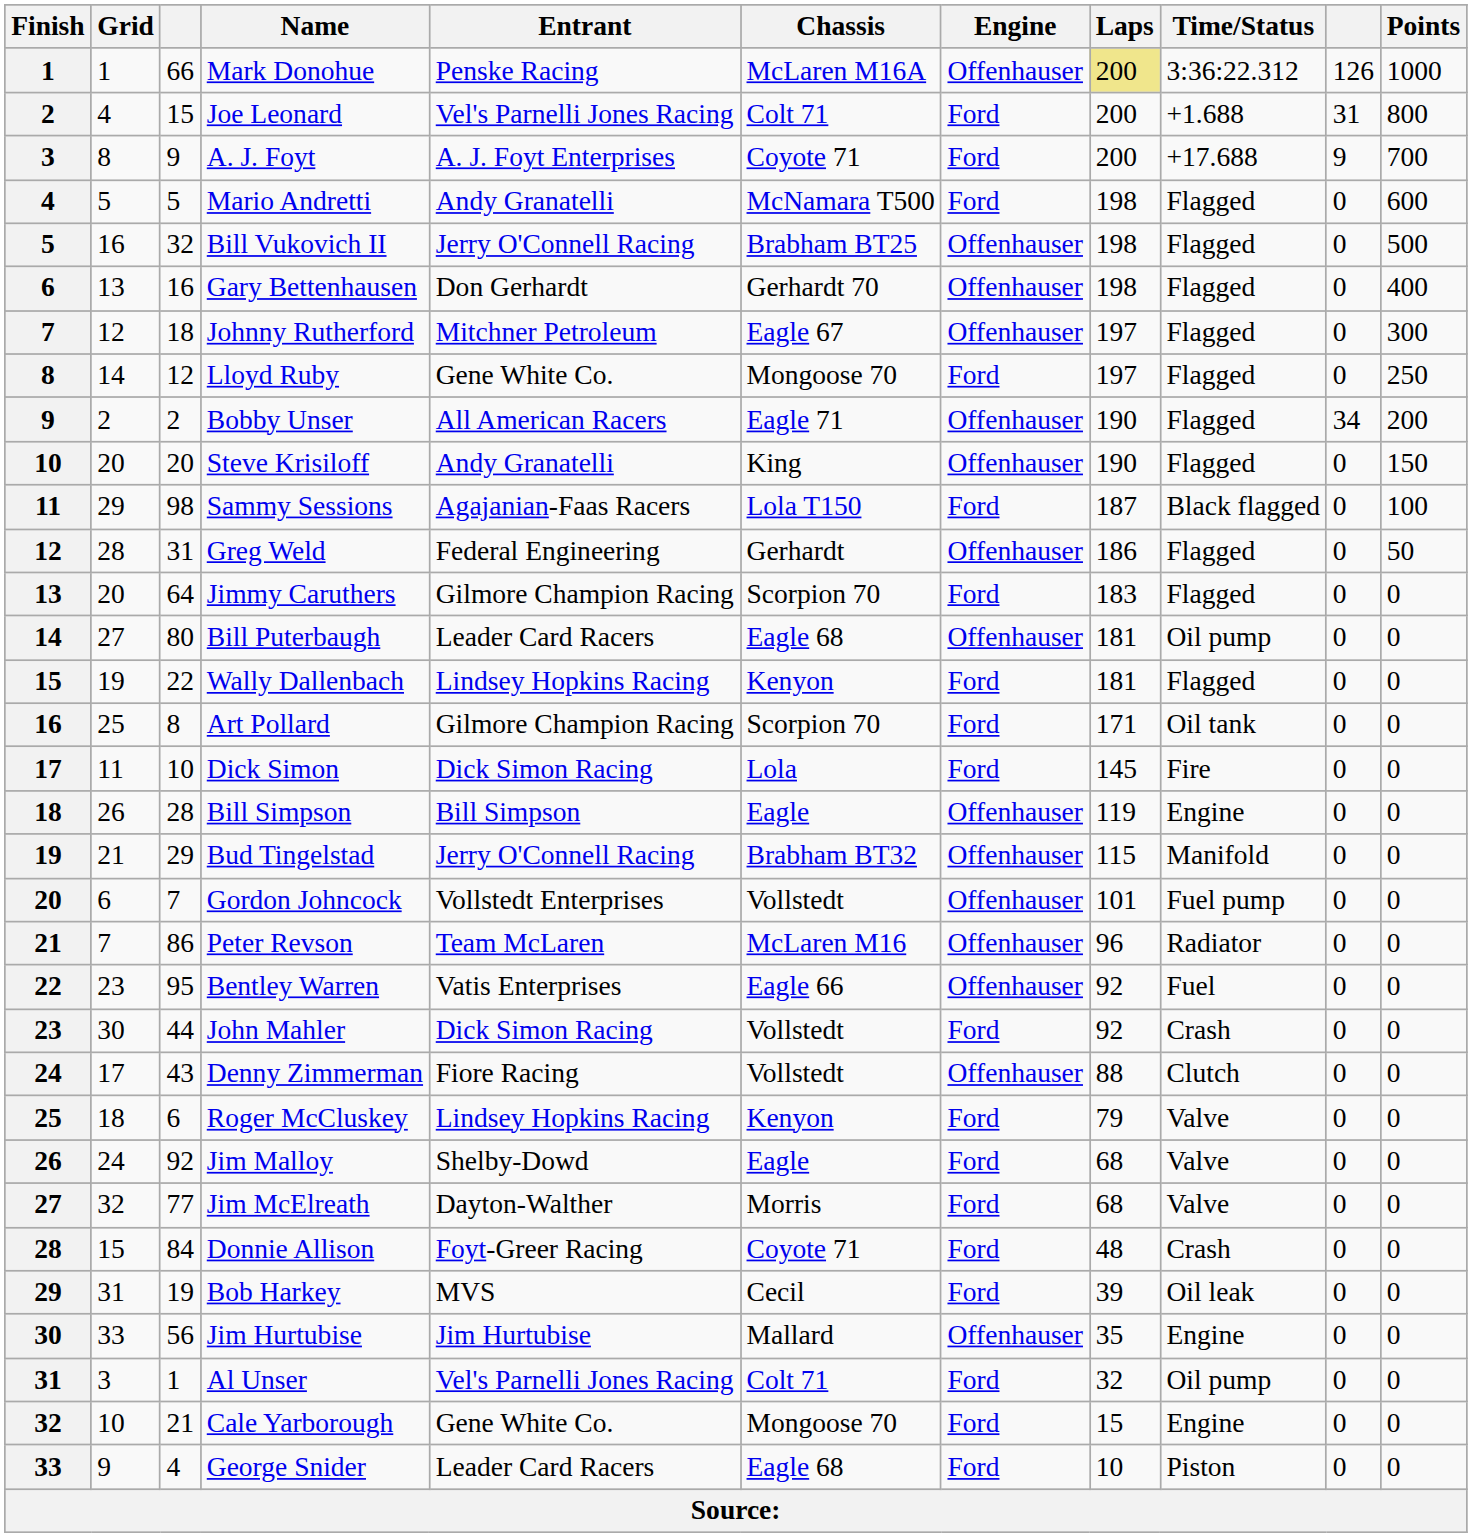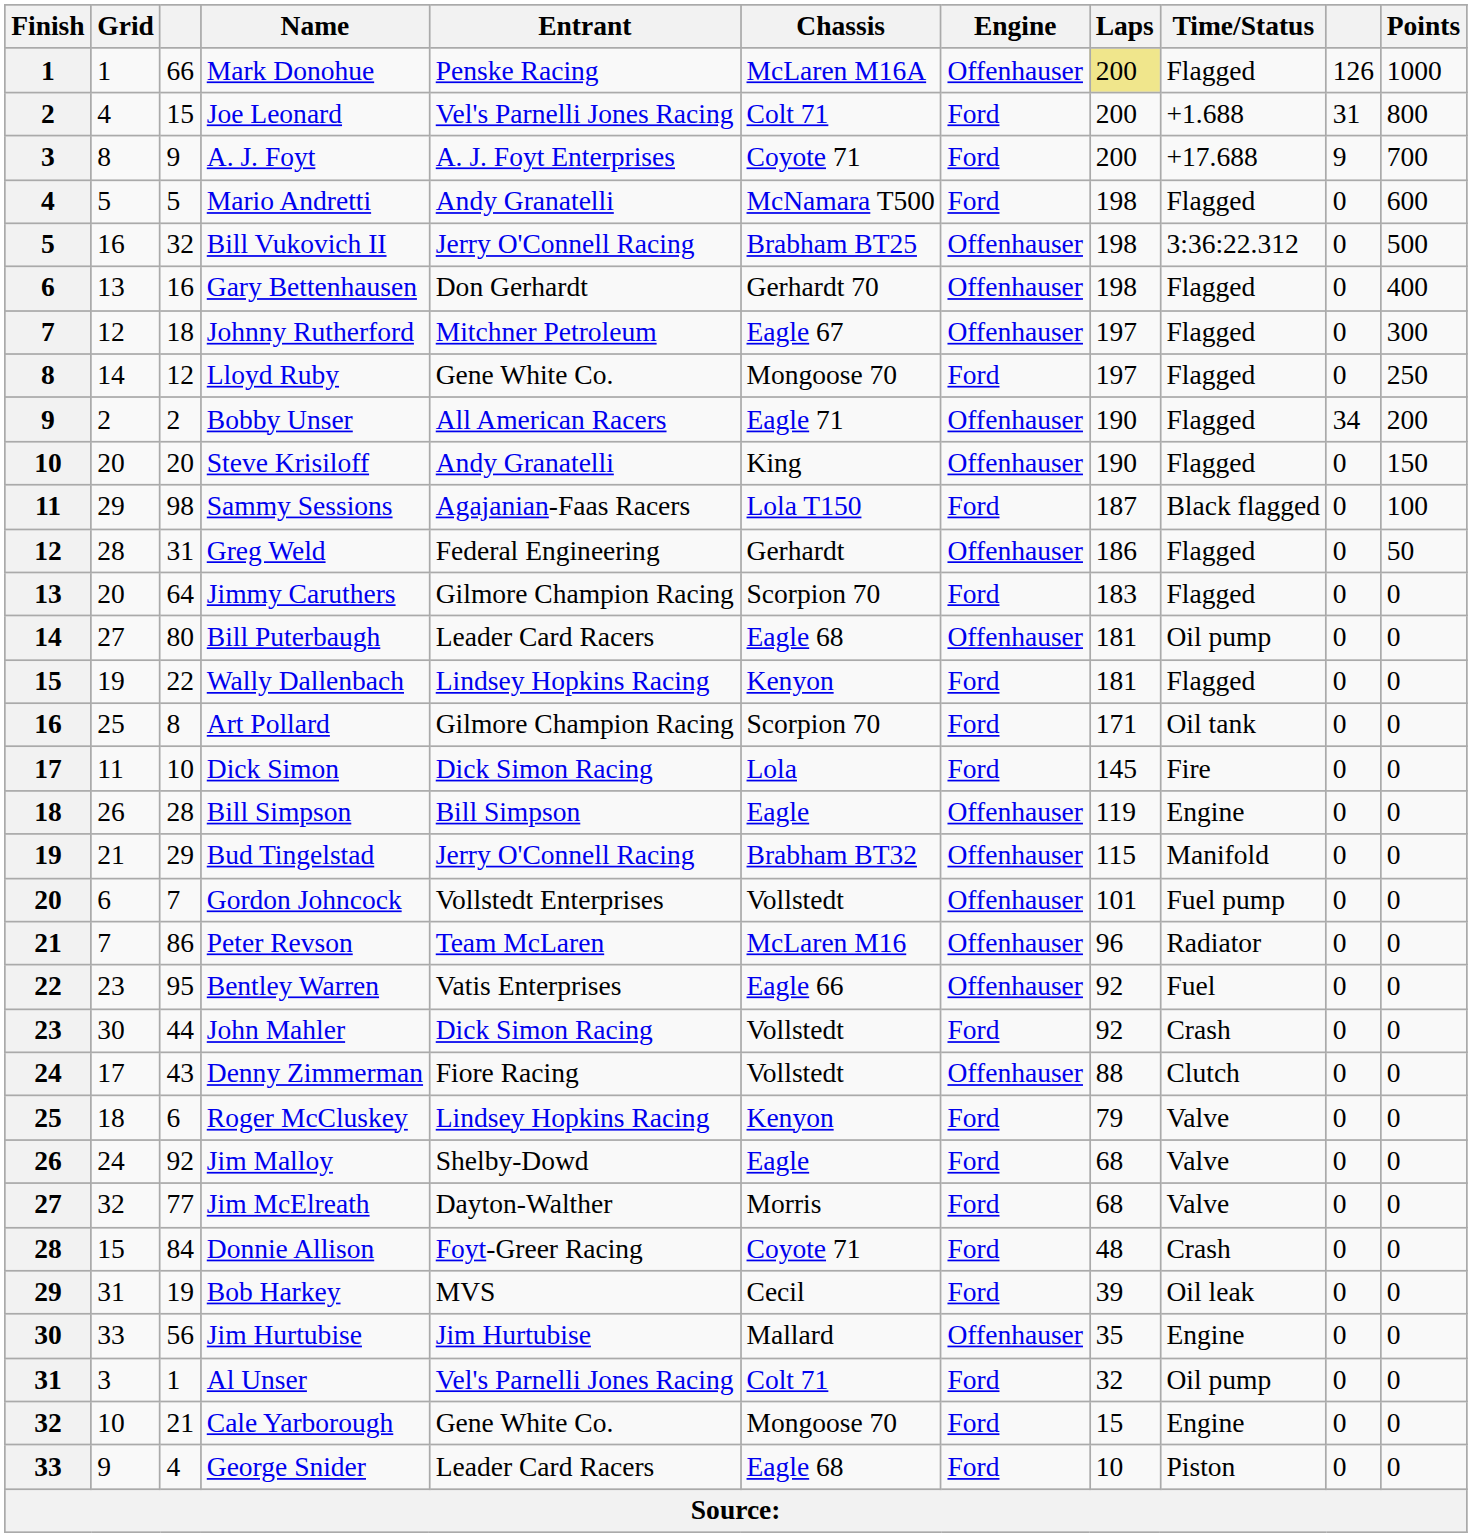 <table class="wikitable">
 <tr>
 <th>Finish</th>
 <th>Grid</th>
 <th></th>
 <th>Name</th>
 <th>Entrant</th>
 <th>Chassis</th>
 <th>Engine</th>
 <th>Laps</th>
 <th>Time/Status</th>
 <th></th>
 <th>Points</th>
 </tr>
 <tr>
 <th>1</th>
 <td>1</td>
 <td>66</td>
 <td> <a href='#'>Mark Donohue</a></td>
 <td><a href='#'>Penske Racing</a></td>
 <td><a href='#'>McLaren M16A</a></td>
 <td><a href='#'>Offenhauser</a></td>
 <td style="background: khaki;">200</td>
-<td>3:36:22.312</td>
+<td>Flagged</td>
 <td>126</td>
 <td>1000</td>
 </tr>
 <tr>
 <th>2</th>
 <td>4</td>
 <td>15</td>
 <td> <a href='#'>Joe Leonard</a></td>
 <td><a href='#'>Vel's Parnelli Jones Racing</a></td>
 <td><a href='#'>Colt 71</a></td>
 <td><a href='#'>Ford</a></td>
 <td>200</td>
 <td>+1.688</td>
 <td>31</td>
 <td>800</td>
 </tr>
 <tr>
 <th>3</th>
 <td>8</td>
 <td>9</td>
 <td> <a href='#'>A. J. Foyt</a></td>
 <td><a href='#'>A. J. Foyt Enterprises</a></td>
 <td><a href='#'>Coyote</a> 71</td>
 <td><a href='#'>Ford</a></td>
 <td>200</td>
 <td>+17.688</td>
 <td>9</td>
 <td>700</td>
 </tr>
 <tr>
 <th>4</th>
 <td>5</td>
 <td>5</td>
 <td> <a href='#'>Mario Andretti</a></td>
 <td><a href='#'>Andy Granatelli</a></td>
 <td><a href='#'>McNamara</a> T500</td>
 <td><a href='#'>Ford</a></td>
 <td>198</td>
 <td>Flagged</td>
 <td>0</td>
 <td>600</td>
 </tr>
 <tr>
 <th>5</th>
 <td>16</td>
 <td>32</td>
 <td> <a href='#'>Bill Vukovich II</a></td>
 <td><a href='#'>Jerry O'Connell Racing</a></td>
 <td><a href='#'>Brabham BT25</a></td>
 <td><a href='#'>Offenhauser</a></td>
 <td>198</td>
-<td>Flagged</td>
+<td>3:36:22.312</td>
 <td>0</td>
 <td>500</td>
 </tr>
 <tr>
 <th>6</th>
 <td>13</td>
 <td>16</td>
 <td> <a href='#'>Gary Bettenhausen</a></td>
 <td>Don Gerhardt</td>
 <td>Gerhardt 70</td>
 <td><a href='#'>Offenhauser</a></td>
 <td>198</td>
 <td>Flagged</td>
 <td>0</td>
 <td>400</td>
 </tr>
 <tr>
 <th>7</th>
 <td>12</td>
 <td>18</td>
 <td> <a href='#'>Johnny Rutherford</a></td>
 <td><a href='#'>Mitchner Petroleum</a></td>
 <td><a href='#'>Eagle</a> 67</td>
 <td><a href='#'>Offenhauser</a></td>
 <td>197</td>
 <td>Flagged</td>
 <td>0</td>
 <td>300</td>
 </tr>
 <tr>
 <th>8</th>
 <td>14</td>
 <td>12</td>
 <td> <a href='#'>Lloyd Ruby</a></td>
 <td>Gene White Co.</td>
 <td>Mongoose 70</td>
 <td><a href='#'>Ford</a></td>
 <td>197</td>
 <td>Flagged</td>
 <td>0</td>
 <td>250</td>
 </tr>
 <tr>
 <th>9</th>
 <td>2</td>
 <td>2</td>
 <td> <a href='#'>Bobby Unser</a></td>
 <td><a href='#'>All American Racers</a></td>
 <td><a href='#'>Eagle</a> 71</td>
 <td><a href='#'>Offenhauser</a></td>
 <td>190</td>
 <td>Flagged</td>
 <td>34</td>
 <td>200</td>
 </tr>
 <tr>
 <th>10</th>
 <td>20</td>
 <td>20</td>
 <td> <a href='#'>Steve Krisiloff</a></td>
 <td><a href='#'>Andy Granatelli</a></td>
 <td>King</td>
 <td><a href='#'>Offenhauser</a></td>
 <td>190</td>
 <td>Flagged</td>
 <td>0</td>
 <td>150</td>
 </tr>
 <tr>
 <th>11</th>
 <td>29</td>
 <td>98</td>
 <td> <a href='#'>Sammy Sessions</a></td>
 <td><a href='#'>Agajanian</a>-Faas Racers</td>
 <td><a href='#'>Lola T150</a></td>
 <td><a href='#'>Ford</a></td>
 <td>187</td>
 <td>Black flagged</td>
 <td>0</td>
 <td>100</td>
 </tr>
 <tr>
 <th>12</th>
 <td>28</td>
 <td>31</td>
 <td> <a href='#'>Greg Weld</a></td>
 <td>Federal Engineering</td>
 <td>Gerhardt</td>
 <td><a href='#'>Offenhauser</a></td>
 <td>186</td>
 <td>Flagged</td>
 <td>0</td>
 <td>50</td>
 </tr>
 <tr>
 <th>13</th>
 <td>20</td>
 <td>64</td>
 <td> <a href='#'>Jimmy Caruthers</a></td>
 <td>Gilmore Champion Racing</td>
 <td>Scorpion 70</td>
 <td><a href='#'>Ford</a></td>
 <td>183</td>
 <td>Flagged</td>
 <td>0</td>
 <td>0</td>
 </tr>
 <tr>
 <th>14</th>
 <td>27</td>
 <td>80</td>
 <td> <a href='#'>Bill Puterbaugh</a></td>
 <td>Leader Card Racers</td>
 <td><a href='#'>Eagle</a> 68</td>
 <td><a href='#'>Offenhauser</a></td>
 <td>181</td>
 <td>Oil pump</td>
 <td>0</td>
 <td>0</td>
 </tr>
 <tr>
 <th>15</th>
 <td>19</td>
 <td>22</td>
 <td> <a href='#'>Wally Dallenbach</a></td>
 <td><a href='#'>Lindsey Hopkins Racing</a></td>
 <td><a href='#'>Kenyon</a></td>
 <td><a href='#'>Ford</a></td>
 <td>181</td>
 <td>Flagged</td>
 <td>0</td>
 <td>0</td>
 </tr>
 <tr>
 <th>16</th>
 <td>25</td>
 <td>8</td>
 <td> <a href='#'>Art Pollard</a></td>
 <td>Gilmore Champion Racing</td>
 <td>Scorpion 70</td>
 <td><a href='#'>Ford</a></td>
 <td>171</td>
 <td>Oil tank</td>
 <td>0</td>
 <td>0</td>
 </tr>
 <tr>
 <th>17</th>
 <td>11</td>
 <td>10</td>
 <td> <a href='#'>Dick Simon</a></td>
 <td><a href='#'>Dick Simon Racing</a></td>
 <td><a href='#'>Lola</a></td>
 <td><a href='#'>Ford</a></td>
 <td>145</td>
 <td>Fire</td>
 <td>0</td>
 <td>0</td>
 </tr>
 <tr>
 <th>18</th>
 <td>26</td>
 <td>28</td>
 <td> <a href='#'>Bill Simpson</a></td>
 <td><a href='#'>Bill Simpson</a></td>
 <td><a href='#'>Eagle</a></td>
 <td><a href='#'>Offenhauser</a></td>
 <td>119</td>
 <td>Engine</td>
 <td>0</td>
 <td>0</td>
 </tr>
 <tr>
 <th>19</th>
 <td>21</td>
 <td>29</td>
 <td> <a href='#'>Bud Tingelstad</a></td>
 <td><a href='#'>Jerry O'Connell Racing</a></td>
 <td><a href='#'>Brabham BT32</a></td>
 <td><a href='#'>Offenhauser</a></td>
 <td>115</td>
 <td>Manifold</td>
 <td>0</td>
 <td>0</td>
 </tr>
 <tr>
 <th>20</th>
 <td>6</td>
 <td>7</td>
 <td> <a href='#'>Gordon Johncock</a></td>
 <td>Vollstedt Enterprises</td>
 <td>Vollstedt</td>
 <td><a href='#'>Offenhauser</a></td>
 <td>101</td>
 <td>Fuel pump</td>
 <td>0</td>
 <td>0</td>
 </tr>
 <tr>
 <th>21</th>
 <td>7</td>
 <td>86</td>
 <td> <a href='#'>Peter Revson</a></td>
 <td><a href='#'>Team McLaren</a></td>
 <td><a href='#'>McLaren M16</a></td>
 <td><a href='#'>Offenhauser</a></td>
 <td>96</td>
 <td>Radiator</td>
 <td>0</td>
 <td>0</td>
 </tr>
 <tr>
 <th>22</th>
 <td>23</td>
 <td>95</td>
 <td> <a href='#'>Bentley Warren</a></td>
 <td>Vatis Enterprises</td>
 <td><a href='#'>Eagle</a> 66</td>
 <td><a href='#'>Offenhauser</a></td>
 <td>92</td>
 <td>Fuel</td>
 <td>0</td>
 <td>0</td>
 </tr>
 <tr>
 <th>23</th>
 <td>30</td>
 <td>44</td>
 <td> <a href='#'>John Mahler</a></td>
 <td><a href='#'>Dick Simon Racing</a></td>
 <td>Vollstedt</td>
 <td><a href='#'>Ford</a></td>
 <td>92</td>
 <td>Crash</td>
 <td>0</td>
 <td>0</td>
 </tr>
 <tr>
 <th>24</th>
 <td>17</td>
 <td>43</td>
 <td> <a href='#'>Denny Zimmerman</a></td>
 <td>Fiore Racing</td>
 <td>Vollstedt</td>
 <td><a href='#'>Offenhauser</a></td>
 <td>88</td>
 <td>Clutch</td>
 <td>0</td>
 <td>0</td>
 </tr>
 <tr>
 <th>25</th>
 <td>18</td>
 <td>6</td>
 <td> <a href='#'>Roger McCluskey</a></td>
 <td><a href='#'>Lindsey Hopkins Racing</a></td>
 <td><a href='#'>Kenyon</a></td>
 <td><a href='#'>Ford</a></td>
 <td>79</td>
 <td>Valve</td>
 <td>0</td>
 <td>0</td>
 </tr>
 <tr>
 <th>26</th>
 <td>24</td>
 <td>92</td>
 <td> <a href='#'>Jim Malloy</a></td>
 <td>Shelby-Dowd</td>
 <td><a href='#'>Eagle</a></td>
 <td><a href='#'>Ford</a></td>
 <td>68</td>
 <td>Valve</td>
 <td>0</td>
 <td>0</td>
 </tr>
 <tr>
 <th>27</th>
 <td>32</td>
 <td>77</td>
 <td> <a href='#'>Jim McElreath</a></td>
 <td>Dayton-Walther</td>
 <td>Morris</td>
 <td><a href='#'>Ford</a></td>
 <td>68</td>
 <td>Valve</td>
 <td>0</td>
 <td>0</td>
 </tr>
 <tr>
 <th>28</th>
 <td>15</td>
 <td>84</td>
 <td> <a href='#'>Donnie Allison</a></td>
 <td><a href='#'>Foyt</a>-Greer Racing</td>
 <td><a href='#'>Coyote</a> 71</td>
 <td><a href='#'>Ford</a></td>
 <td>48</td>
 <td>Crash</td>
 <td>0</td>
 <td>0</td>
 </tr>
 <tr>
 <th>29</th>
 <td>31</td>
 <td>19</td>
 <td> <a href='#'>Bob Harkey</a></td>
 <td>MVS</td>
 <td>Cecil</td>
 <td><a href='#'>Ford</a></td>
 <td>39</td>
 <td>Oil leak</td>
 <td>0</td>
 <td>0</td>
 </tr>
 <tr>
 <th>30</th>
 <td>33</td>
 <td>56</td>
 <td> <a href='#'>Jim Hurtubise</a></td>
 <td><a href='#'>Jim Hurtubise</a></td>
 <td>Mallard</td>
 <td><a href='#'>Offenhauser</a></td>
 <td>35</td>
 <td>Engine</td>
 <td>0</td>
 <td>0</td>
 </tr>
 <tr>
 <th>31</th>
 <td>3</td>
 <td>1</td>
 <td> <a href='#'>Al Unser</a></td>
 <td><a href='#'>Vel's Parnelli Jones Racing</a></td>
 <td><a href='#'>Colt 71</a></td>
 <td><a href='#'>Ford</a></td>
 <td>32</td>
 <td>Oil pump</td>
 <td>0</td>
 <td>0</td>
 </tr>
 <tr>
 <th>32</th>
 <td>10</td>
 <td>21</td>
 <td> <a href='#'>Cale Yarborough</a></td>
 <td>Gene White Co.</td>
 <td>Mongoose 70</td>
 <td><a href='#'>Ford</a></td>
 <td>15</td>
 <td>Engine</td>
 <td>0</td>
 <td>0</td>
 </tr>
 <tr>
 <th>33</th>
 <td>9</td>
 <td>4</td>
 <td> <a href='#'>George Snider</a></td>
 <td>Leader Card Racers</td>
 <td><a href='#'>Eagle</a> 68</td>
 <td><a href='#'>Ford</a></td>
 <td>10</td>
 <td>Piston</td>
 <td>0</td>
 <td>0</td>
 </tr>
 <tr>
 <th colspan=11>Source:</th>
 </tr>
 </table>
